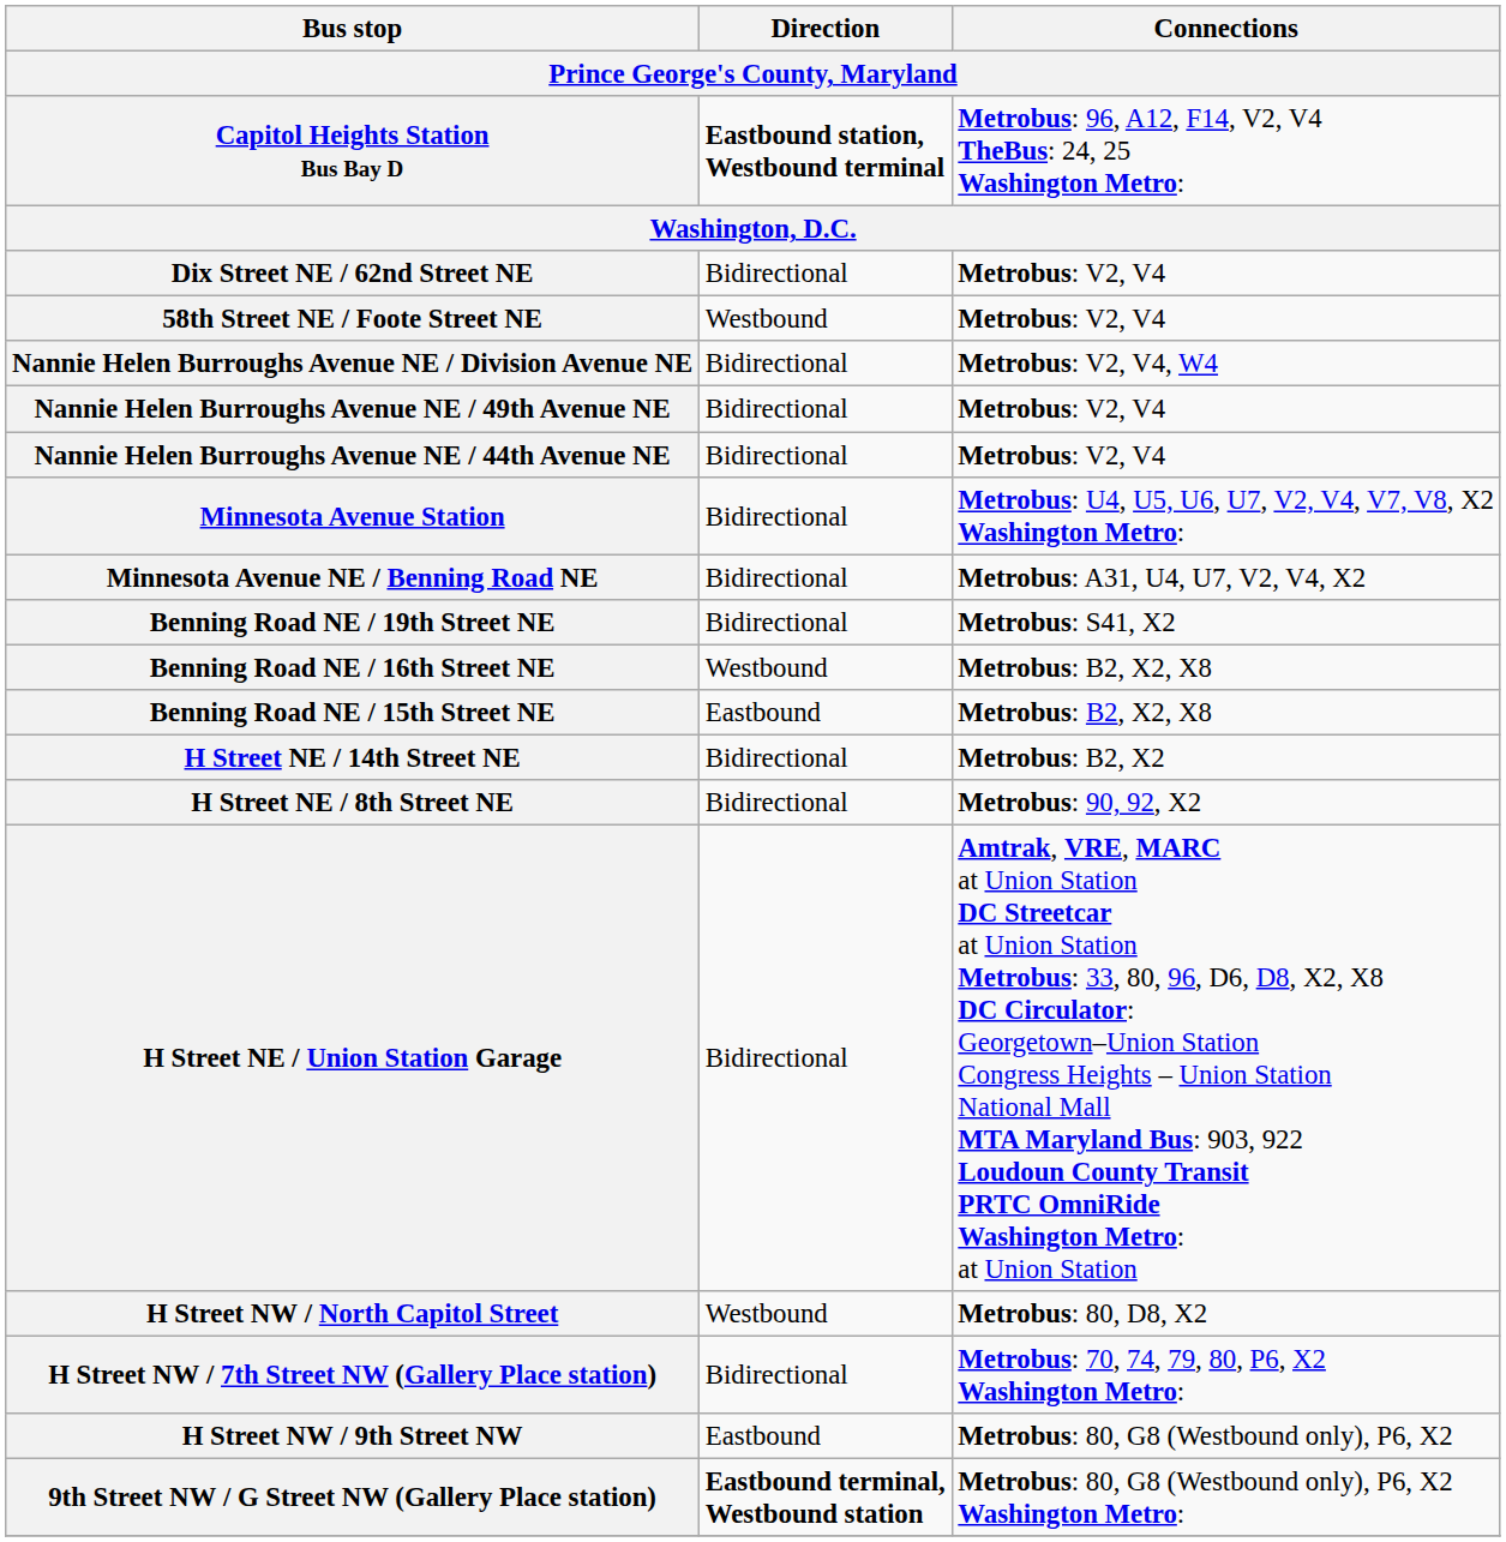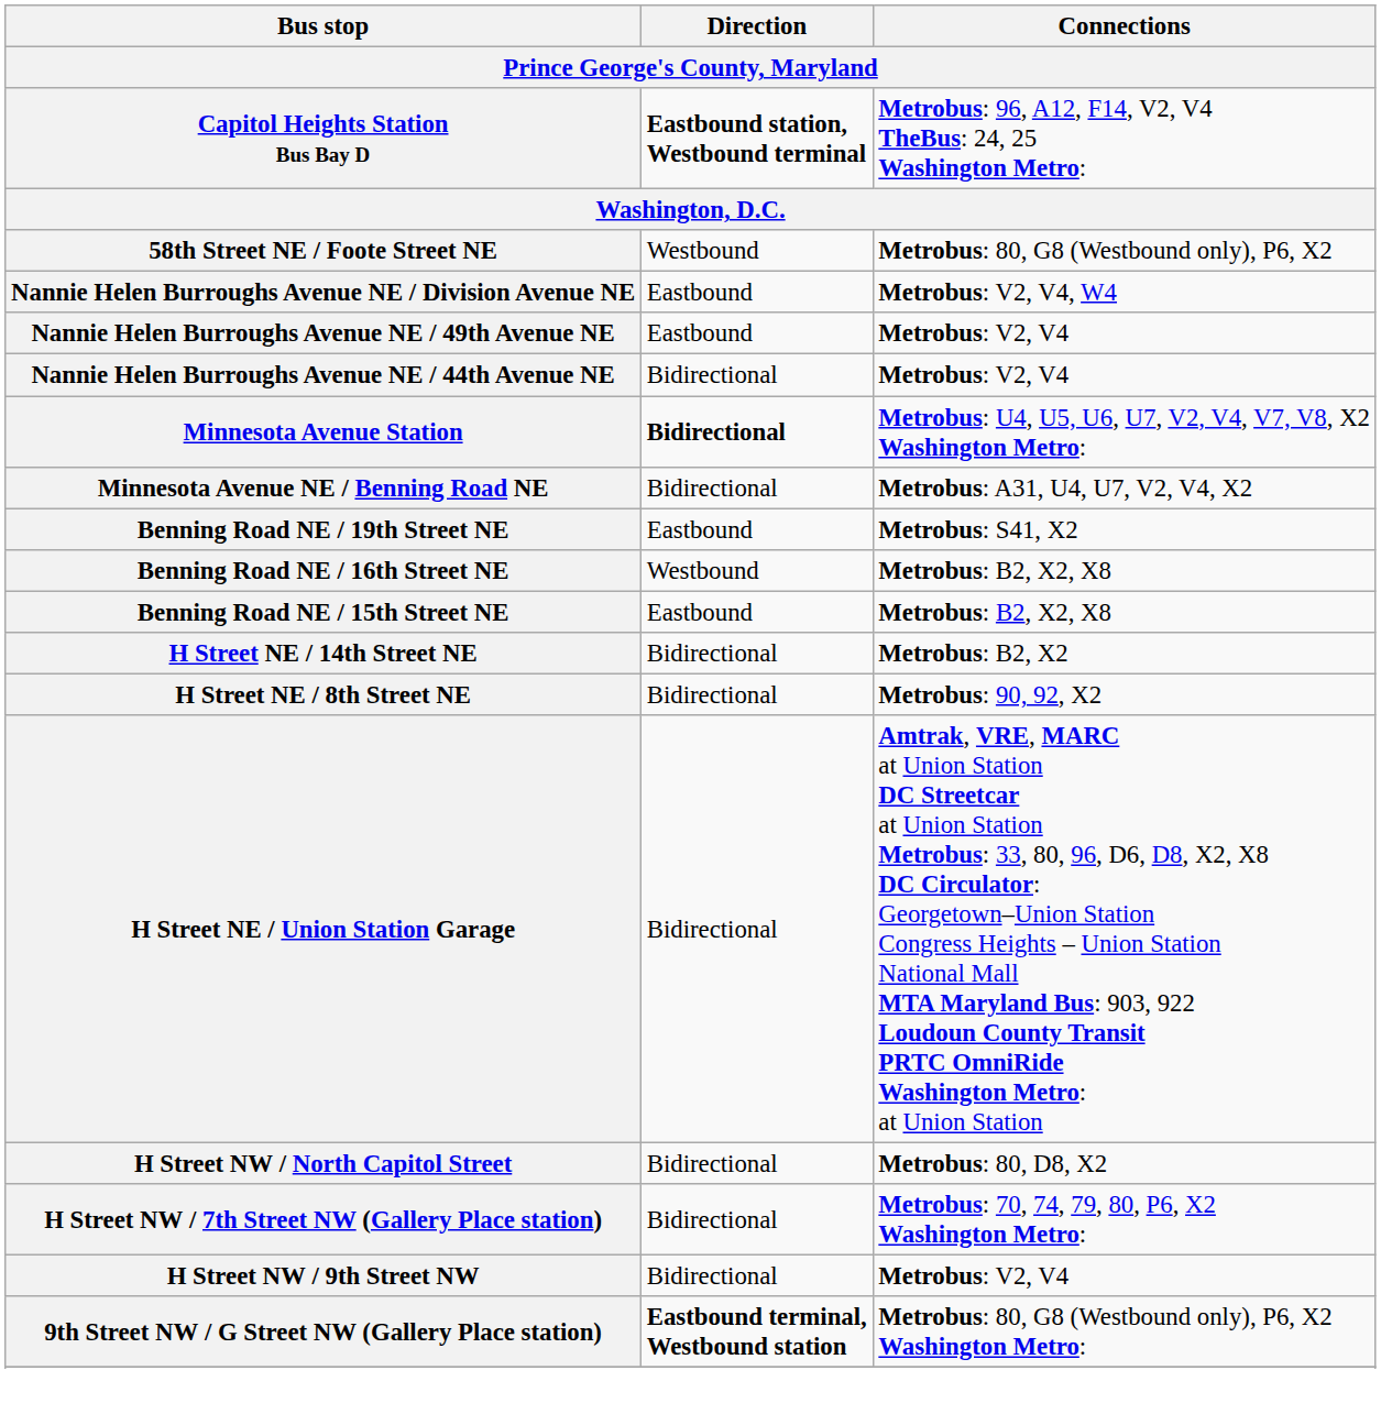 <table class="wikitable collapsible collapsed" style="font-size: 95%;">
 <tr>
 <th>Bus stop</th>
 <th>Direction</th>
 <th>Connections</th>
 </tr>
 <tr>
 <th colspan="3"><a href='#'>Prince George's County, Maryland</a></th>
 </tr>
 <tr>
 <th><a href='#'>Capitol Heights Station</a><br><small>Bus Bay D</small></th>
 <td><strong>Eastbound station,<br>Westbound terminal</strong></td>
 <td> <strong><a href='#'>Metrobus</a></strong>: <a href='#'>96</a>, <a href='#'>A12</a>, <a href='#'>F14</a>, V2, V4<br>  <strong><a href='#'>TheBus</a></strong>: 24, 25 <br>   <strong><a href='#'>Washington Metro</a></strong>:  </td>
 </tr>
 <tr>
 <th colspan="3"><a href='#'>Washington, D.C.</a></th>
 </tr>
 <tr>
-<th>Dix Street NE / 62nd Street NE</th>
-<td>Bidirectional</td>
-<td> <strong>Metrobus</strong>: V2, V4</td>
-</tr>
-<tr>
 <th>58th Street NE / Foote Street NE</th>
 <td>Westbound</td>
-<td> <strong>Metrobus</strong>: V2, V4</td>
+<td> <strong>Metrobus</strong>: 80, G8 (Westbound only), P6, X2</td>
 </tr>
 <tr>
 <th>Nannie Helen Burroughs Avenue NE / Division Avenue NE</th>
-<td>Bidirectional</td>
+<td>Eastbound</td>
 <td> <strong>Metrobus</strong>: V2, V4, <a href='#'>W4</a></td>
 </tr>
 <tr>
 <th>Nannie Helen Burroughs Avenue NE / 49th Avenue NE</th>
-<td>Bidirectional</td>
+<td>Eastbound</td>
 <td> <strong>Metrobus</strong>: V2, V4</td>
 </tr>
 <tr>
 <th>Nannie Helen Burroughs Avenue NE / 44th Avenue NE</th>
 <td>Bidirectional</td>
 <td> <strong>Metrobus</strong>: V2, V4</td>
 </tr>
 <tr>
 <th><a href='#'>Minnesota Avenue Station</a></th>
-<td>Bidirectional</td>
+<td><strong>Bidirectional</strong></td>
 <td> <strong><a href='#'>Metrobus</a></strong>: <a href='#'>U4</a>, <a href='#'>U5, U6</a>, <a href='#'>U7</a>, <a href='#'>V2, V4</a>, <a href='#'>V7, V8</a>, X2<br>  <strong><a href='#'>Washington Metro</a></strong>: </td>
 </tr>
 <tr>
 <th>Minnesota Avenue NE / <a href='#'>Benning Road</a> NE</th>
 <td>Bidirectional</td>
 <td> <strong>Metrobus</strong>: A31, U4, U7, V2, V4, X2</td>
 </tr>
 <tr>
 <th>Benning Road NE / 19th Street NE</th>
-<td>Bidirectional</td>
+<td>Eastbound</td>
 <td> <strong>Metrobus</strong>: S41, X2</td>
 </tr>
 <tr>
 <th>Benning Road NE / 16th Street NE</th>
 <td>Westbound</td>
 <td> <strong>Metrobus</strong>: B2, X2, X8</td>
 </tr>
 <tr>
 <th>Benning Road NE / 15th Street NE</th>
 <td>Eastbound</td>
 <td> <strong>Metrobus</strong>: <a href='#'>B2</a>, X2, X8</td>
 </tr>
 <tr>
 <th><a href='#'>H Street</a> NE / 14th Street NE</th>
 <td>Bidirectional</td>
 <td> <strong>Metrobus</strong>: B2, X2</td>
 </tr>
 <tr>
 <th>H Street NE / 8th Street NE</th>
 <td>Bidirectional</td>
 <td> <strong>Metrobus</strong>: <a href='#'>90, 92</a>, X2</td>
 </tr>
 <tr>
 <th>H Street NE / <a href='#'>Union Station</a> Garage</th>
 <td>Bidirectional</td>
 <td> <strong><a href='#'>Amtrak</a></strong>, <strong><a href='#'>VRE</a></strong>, <strong><a href='#'>MARC</a></strong><br> at <a href='#'>Union Station</a><br> <strong><a href='#'>DC Streetcar</a></strong><br> at <a href='#'>Union Station</a><br> <strong><a href='#'>Metrobus</a></strong>: <a href='#'>33</a>, 80, <a href='#'>96</a>, D6, <a href='#'>D8</a>, X2, X8<br> <strong><a href='#'>DC Circulator</a></strong>:<br> <a href='#'>Georgetown</a>–<a href='#'>Union Station</a><br>  <a href='#'>Congress Heights</a> – <a href='#'>Union Station</a><br> <a href='#'>National Mall</a><br> <strong><a href='#'>MTA Maryland Bus</a></strong>: 903, 922<br> <strong><a href='#'>Loudoun County Transit</a></strong><br> <strong><a href='#'>PRTC OmniRide</a></strong><br> <strong><a href='#'>Washington Metro</a></strong>: <br> at <a href='#'>Union Station</a></td>
 </tr>
 <tr>
 <th>H Street NW / <a href='#'>North Capitol Street</a></th>
-<td>Westbound</td>
+<td>Bidirectional</td>
 <td> <strong>Metrobus</strong>: 80, D8, X2</td>
 </tr>
 <tr>
 <th>H Street NW / <a href='#'>7th Street NW</a> (<a href='#'>Gallery Place station</a>)</th>
 <td>Bidirectional</td>
 <td> <strong><a href='#'>Metrobus</a></strong>: <a href='#'>70</a>, <a href='#'>74</a>, <a href='#'>79</a>, <a href='#'>80</a>, <a href='#'>P6</a>, <a href='#'>X2</a><br> <strong><a href='#'>Washington Metro</a></strong>:   </td>
 </tr>
 <tr>
 <th>H Street NW / 9th Street NW</th>
-<td>Eastbound</td>
-<td> <strong>Metrobus</strong>: 80, G8 (Westbound only), P6, X2</td>
+<td>Bidirectional</td>
+<td> <strong>Metrobus</strong>: V2, V4</td>
 </tr>
 <tr>
 <th>9th Street NW / G Street NW (Gallery Place station)</th>
 <td><strong>Eastbound terminal,<br>Westbound station</strong></td>
 <td> <strong>Metrobus</strong>: 80, G8 (Westbound only), P6, X2<br> <strong><a href='#'>Washington Metro</a></strong>:   </td>
 </tr>
 <tr>
 </tr>
 <tr>
 </tr>
 </table>
